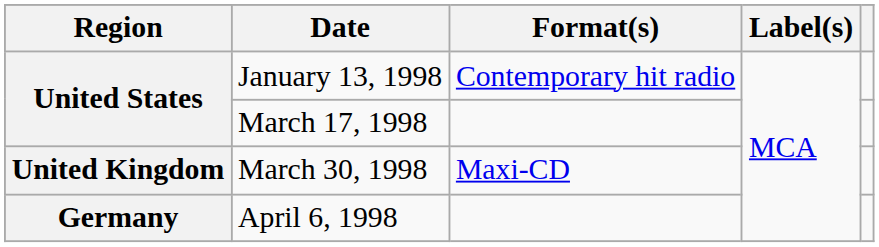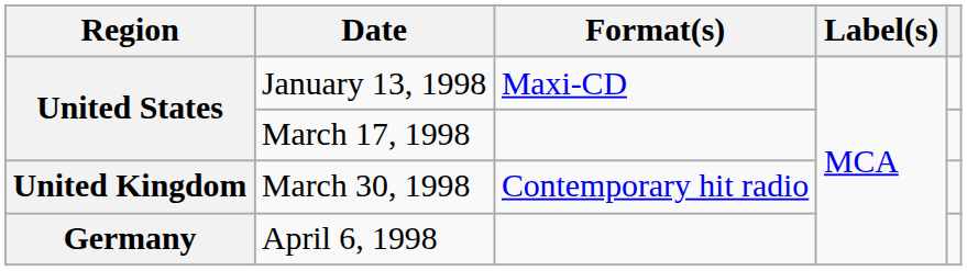 <table class="wikitable plainrowheaders">
 <tr>
 <th scope="col">Region</th>
 <th scope="col">Date</th>
 <th scope="col">Format(s)</th>
 <th scope="col">Label(s)</th>
 <th scope="col"></th>
 </tr>
 <tr>
 <th scope="row" rowspan="2">United States</th>
 <td>January 13, 1998</td>
-<td><a href='#'>Contemporary hit radio</a></td>
+<td><a href='#'>Maxi-CD</a></td>
 <td rowspan="4"><a href='#'>MCA</a></td>
 <td></td>
 </tr>
 <tr>
 <td>March 17, 1998</td>
 <td></td>
 <td></td>
 </tr>
 <tr>
 <th scope="row">United Kingdom</th>
 <td>March 30, 1998</td>
-<td><a href='#'>Maxi-CD</a></td>
+<td><a href='#'>Contemporary hit radio</a></td>
 <td></td>
 </tr>
 <tr>
 <th scope="row">Germany</th>
 <td>April 6, 1998</td>
 <td></td>
 <td></td>
 </tr>
 </table>
